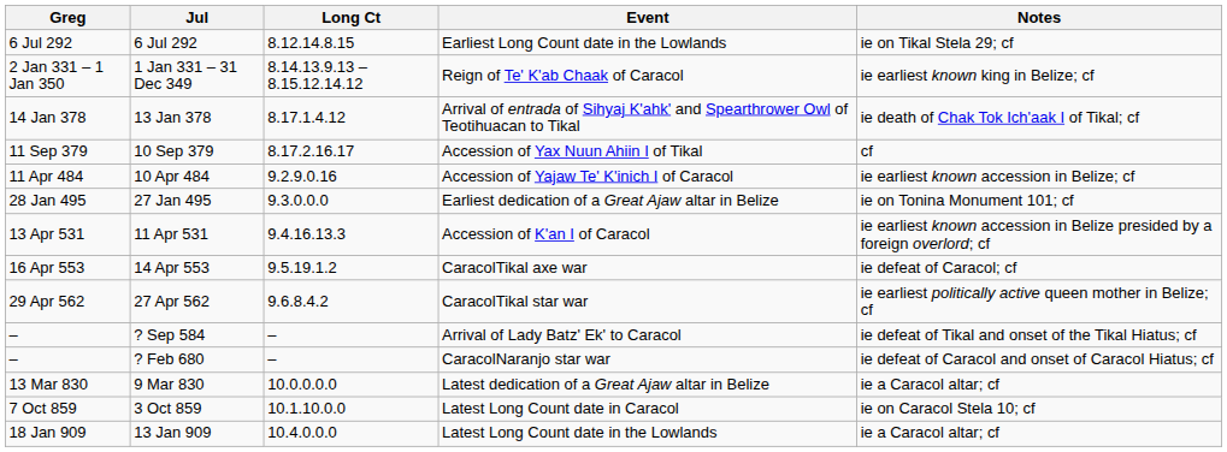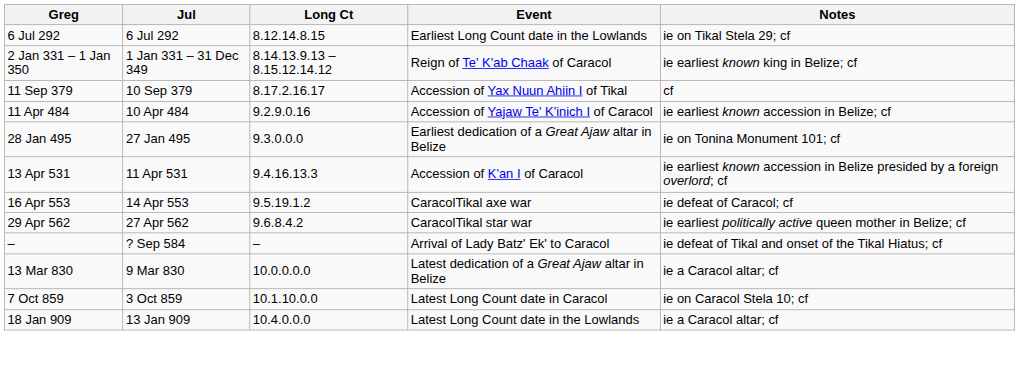 <table class="wikitable sortable static-row-numbers col1right col2right">
 <tr>
 <th>Greg</th>
 <th>Jul</th>
 <th class=unsortable>Long Ct</th>
 <th class=unsortable>Event</th>
 <th class=unsortable>Notes</th>
 </tr>
 <tr>
 <td>6 Jul 292</td>
 <td>6 Jul 292</td>
 <td>8.12.14.8.15</td>
 <td>Earliest Long Count date in the Lowlands</td>
 <td>ie on Tikal Stela 29; cf</td>
 </tr>
 <tr>
 <td data-sort-value="2 Jan 331">2 Jan 331 – 1 Jan 350</td>
 <td data-sort-value="1 Jan 331">1 Jan 331 – 31 Dec 349</td>
 <td>8.14.13.9.13 – 8.15.12.14.12</td>
 <td>Reign of <a href='#'>Te' K'ab Chaak</a> of Caracol</td>
 <td>ie earliest <em>known</em> king in Belize; cf</td>
-</tr>
-<tr>
-<td>14 Jan 378</td>
-<td>13 Jan 378</td>
-<td>8.17.1.4.12</td>
-<td>Arrival of <em>entrada</em> of <a href='#'>Sihyaj K'ahk'</a> and <a href='#'>Spearthrower Owl</a> of Teotihuacan to Tikal</td>
-<td>ie death of <a href='#'>Chak Tok Ich'aak I</a> of Tikal; cf</td>
 </tr>
 <tr>
 <td>11 Sep 379</td>
 <td>10 Sep 379</td>
 <td>8.17.2.16.17</td>
 <td>Accession of <a href='#'>Yax Nuun Ahiin I</a> of Tikal</td>
 <td>cf</td>
 </tr>
 <tr>
 <td>11 Apr 484</td>
 <td>10 Apr 484</td>
 <td>9.2.9.0.16</td>
 <td>Accession of <a href='#'>Yajaw Te' K'inich I</a> of Caracol</td>
 <td>ie earliest <em>known</em> accession in Belize; cf</td>
 </tr>
 <tr>
 <td>28 Jan 495</td>
 <td>27 Jan 495</td>
 <td>9.3.0.0.0</td>
 <td>Earliest dedication of a <em>Great Ajaw</em> altar in Belize</td>
 <td>ie on Tonina Monument 101; cf</td>
 </tr>
 <tr>
 <td>13 Apr 531</td>
 <td>11 Apr 531</td>
 <td>9.4.16.13.3</td>
 <td>Accession of <a href='#'>K'an I</a> of Caracol</td>
 <td>ie earliest <em>known</em> accession in Belize presided by a foreign <em>overlord</em>; cf</td>
 </tr>
 <tr>
 <td>16 Apr 553</td>
 <td>14 Apr 553</td>
 <td>9.5.19.1.2</td>
 <td>CaracolTikal axe war</td>
 <td>ie defeat of Caracol; cf</td>
 </tr>
 <tr>
 <td>29 Apr 562</td>
 <td>27 Apr 562</td>
 <td>9.6.8.4.2</td>
 <td>CaracolTikal star war</td>
 <td>ie earliest <em>politically active</em> queen mother in Belize; cf</td>
 </tr>
 <tr>
 <td data-sort-value="1 Jan 2025">–</td>
 <td data-sort-value="1 Sep 584">? Sep 584</td>
 <td>–</td>
 <td>Arrival of Lady Batz' Ek' to Caracol</td>
 <td>ie defeat of Tikal and onset of the Tikal Hiatus; cf</td>
 </tr>
 <tr>
-<td data-sort-value="1 Jan 2025">–</td>
-<td data-sort-value="1 Feb 680">? Feb 680</td>
-<td>–</td>
-<td>CaracolNaranjo star war</td>
-<td>ie defeat of Caracol and onset of Caracol Hiatus; cf</td>
-</tr>
-<tr>
 <td>13 Mar 830</td>
 <td>9 Mar 830</td>
 <td>10.0.0.0.0</td>
 <td>Latest dedication of a <em>Great Ajaw</em> altar in Belize</td>
 <td>ie a Caracol altar; cf</td>
 </tr>
 <tr>
 <td>7 Oct 859</td>
 <td>3 Oct 859</td>
 <td>10.1.10.0.0</td>
 <td>Latest Long Count date in Caracol</td>
 <td>ie on Caracol Stela 10; cf</td>
 </tr>
 <tr>
 <td>18 Jan 909</td>
 <td>13 Jan 909</td>
 <td>10.4.0.0.0</td>
 <td>Latest Long Count date in the Lowlands</td>
 <td>ie a Caracol altar; cf</td>
 </tr>
 </table>
